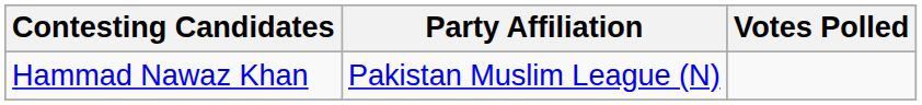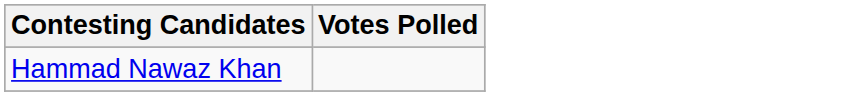 <table class="wikitable sortable">
 <tr>
 <th>Contesting Candidates</th>
-<th>Party Affiliation</th>
 <th>Votes Polled</th>
 </tr>
 <tr>
 <td><a href='#'>Hammad Nawaz Khan</a></td>
-<td><a href='#'>Pakistan Muslim League (N)</a></td>
 <td></td>
 </tr>
 </table>
